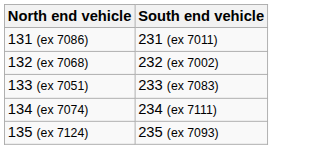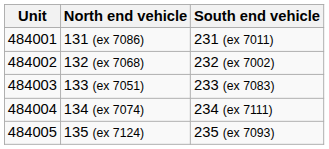 <table class="wikitable">
 <tr>
+<th>Unit</th>
 <th>North end vehicle</th>
 <th>South end vehicle</th>
 </tr>
 <tr>
+<td>484001</td>
 <td>131 <small>(ex 7086)</small></td>
 <td>231 <small>(ex 7011)</small></td>
 </tr>
 <tr>
+<td>484002</td>
 <td>132 <small>(ex 7068)</small></td>
 <td>232 <small>(ex 7002)</small></td>
 </tr>
 <tr>
+<td>484003</td>
 <td>133 <small>(ex 7051)</small></td>
 <td>233 <small>(ex 7083)</small></td>
 </tr>
 <tr>
+<td>484004</td>
 <td>134 <small>(ex 7074)</small></td>
 <td>234 <small>(ex 7111)</small></td>
 </tr>
 <tr>
+<td>484005</td>
 <td>135 <small>(ex 7124)</small></td>
 <td>235 <small>(ex 7093)</small></td>
 </tr>
 </table>
